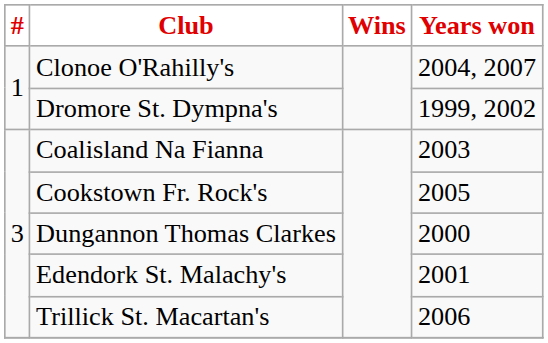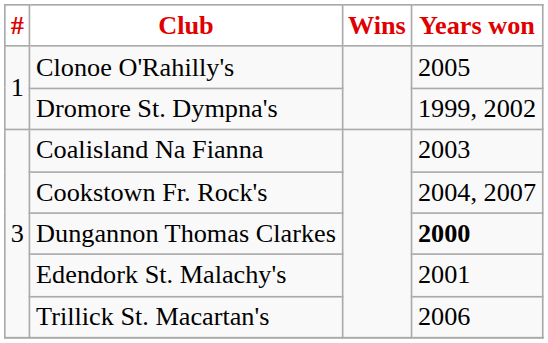 <table class="wikitable">
 <tr>
 <th style="background:white;color:#E00000">#</th>
 <th style="background:white;color:#E00000">Club</th>
 <th style="background:white;color:#E00000">Wins</th>
 <th style="background:white;color:#E00000">Years won</th>
 </tr>
 <tr>
 <td rowspan=2>1</td>
 <td>Clonoe O'Rahilly's</td>
 <td rowspan=2></td>
-<td>2004, 2007</td>
+<td>2005</td>
 </tr>
 <tr>
 <td>Dromore St. Dympna's</td>
 <td>1999, 2002</td>
 </tr>
 <tr>
 <td rowspan=5>3</td>
 <td>Coalisland Na Fianna</td>
 <td rowspan=5></td>
 <td>2003</td>
 </tr>
 <tr>
 <td>Cookstown Fr. Rock's</td>
-<td>2005</td>
+<td>2004, 2007</td>
 </tr>
 <tr>
 <td>Dungannon Thomas Clarkes</td>
-<td>2000</td>
+<td><strong>2000</strong></td>
 </tr>
 <tr>
 <td>Edendork St. Malachy's</td>
 <td>2001</td>
 </tr>
 <tr>
 <td>Trillick St. Macartan's</td>
 <td>2006</td>
 </tr>
 <tr>
 </tr>
 </table>
